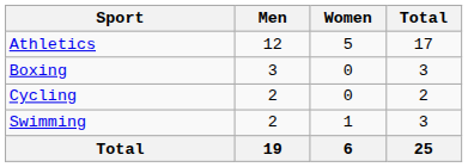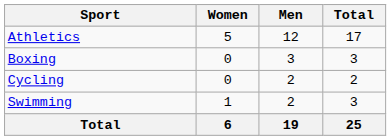 <table class="wikitable sortable" style="text-align:center;">
 <tr>
 <th width=180>Sport</th>
+<th width=55>Women</th>
 <th width=55>Men</th>
-<th width=55>Women</th>
 <th width=55>Total</th>
 </tr>
 <tr>
 <td align=left><a href='#'>Athletics</a></td>
+<td>5</td>
 <td>12</td>
-<td>5</td>
 <td>17</td>
 </tr>
 <tr>
 <td align=left><a href='#'>Boxing</a></td>
+<td>0</td>
 <td>3</td>
-<td>0</td>
 <td>3</td>
 </tr>
 <tr>
 <td align=left><a href='#'>Cycling</a></td>
+<td>0</td>
 <td>2</td>
-<td>0</td>
 <td>2</td>
 </tr>
 <tr>
 <td align=left><a href='#'>Swimming</a></td>
+<td>1</td>
 <td>2</td>
-<td>1</td>
 <td>3</td>
 </tr>
 <tr class="sortbottom">
 <th>Total</th>
+<th>6</th>
 <th>19</th>
-<th>6</th>
 <th>25</th>
 </tr>
 </table>
